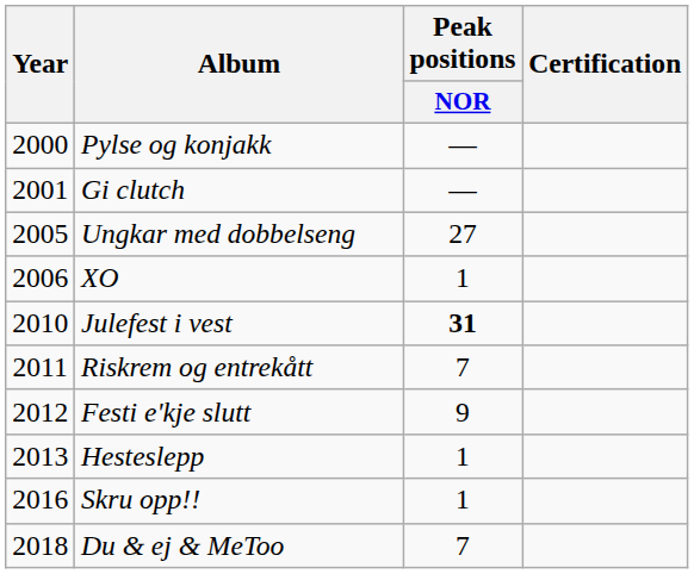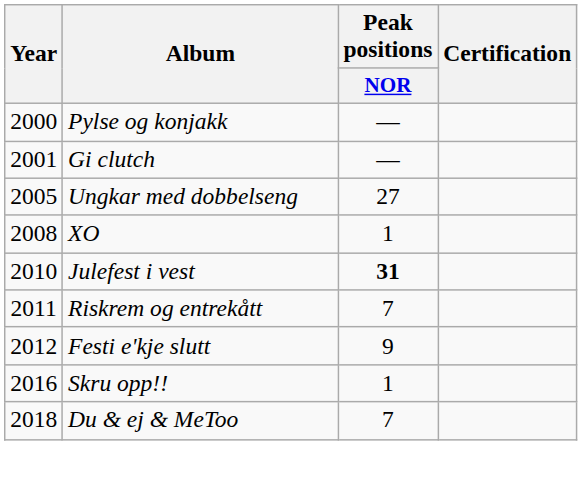 <table class="wikitable">
 <tr>
 <th align="center" rowspan="2" width="10">Year</th>
 <th align="center" rowspan="2" width="180">Album</th>
 <th align="center" colspan="1" width="20">Peak positions</th>
 <th align="center" rowspan="2" width="70">Certification</th>
 </tr>
 <tr>
 <th scope="col" style="width:3em;font-size:90%;"><a href='#'>NOR</a><br></th>
 </tr>
 <tr>
 <td style="text-align:center;">2000</td>
 <td><em>Pylse og konjakk</em></td>
 <td style="text-align:center;">—</td>
 <td style="text-align:center;"></td>
 </tr>
 <tr>
 <td style="text-align:center;">2001</td>
 <td><em>Gi clutch</em></td>
 <td style="text-align:center;">—</td>
 <td style="text-align:center;"></td>
 </tr>
 <tr>
 <td style="text-align:center;">2005</td>
 <td><em>Ungkar med dobbelseng</em></td>
 <td style="text-align:center;">27<br></td>
 <td style="text-align:center;"></td>
 </tr>
 <tr>
-<td style="text-align:center;">2006</td>
+<td style="text-align:center;">2008</td>
 <td><em>XO</em></td>
 <td style="text-align:center;">1</td>
 <td style="text-align:center;"></td>
 </tr>
 <tr>
 <td style="text-align:center;">2010</td>
 <td><em>Julefest i vest</em></td>
 <td style="text-align:center;"><strong>31</strong></td>
 <td style="text-align:center;"></td>
 </tr>
 <tr>
 <td style="text-align:center;">2011</td>
 <td><em>Riskrem og entrekått</em></td>
 <td style="text-align:center;">7</td>
 <td style="text-align:center;"></td>
 </tr>
 <tr>
 <td style="text-align:center;">2012</td>
 <td><em>Festi e'kje slutt</em></td>
 <td style="text-align:center;">9</td>
 <td style="text-align:center;"></td>
 </tr>
 <tr>
-<td style="text-align:center;">2013</td>
-<td><em>Hesteslepp</em></td>
-<td style="text-align:center;">1</td>
-<td style="text-align:center;"></td>
-</tr>
-<tr>
 <td style="text-align:center;">2016</td>
 <td><em>Skru opp!!</em></td>
 <td style="text-align:center;">1</td>
 <td style="text-align:center;"></td>
 </tr>
 <tr>
 <td style="text-align:center;">2018</td>
 <td><em>Du & ej & MeToo</em></td>
 <td style="text-align:center;">7<br></td>
 <td style="text-align:center;"></td>
 </tr>
 </table>
